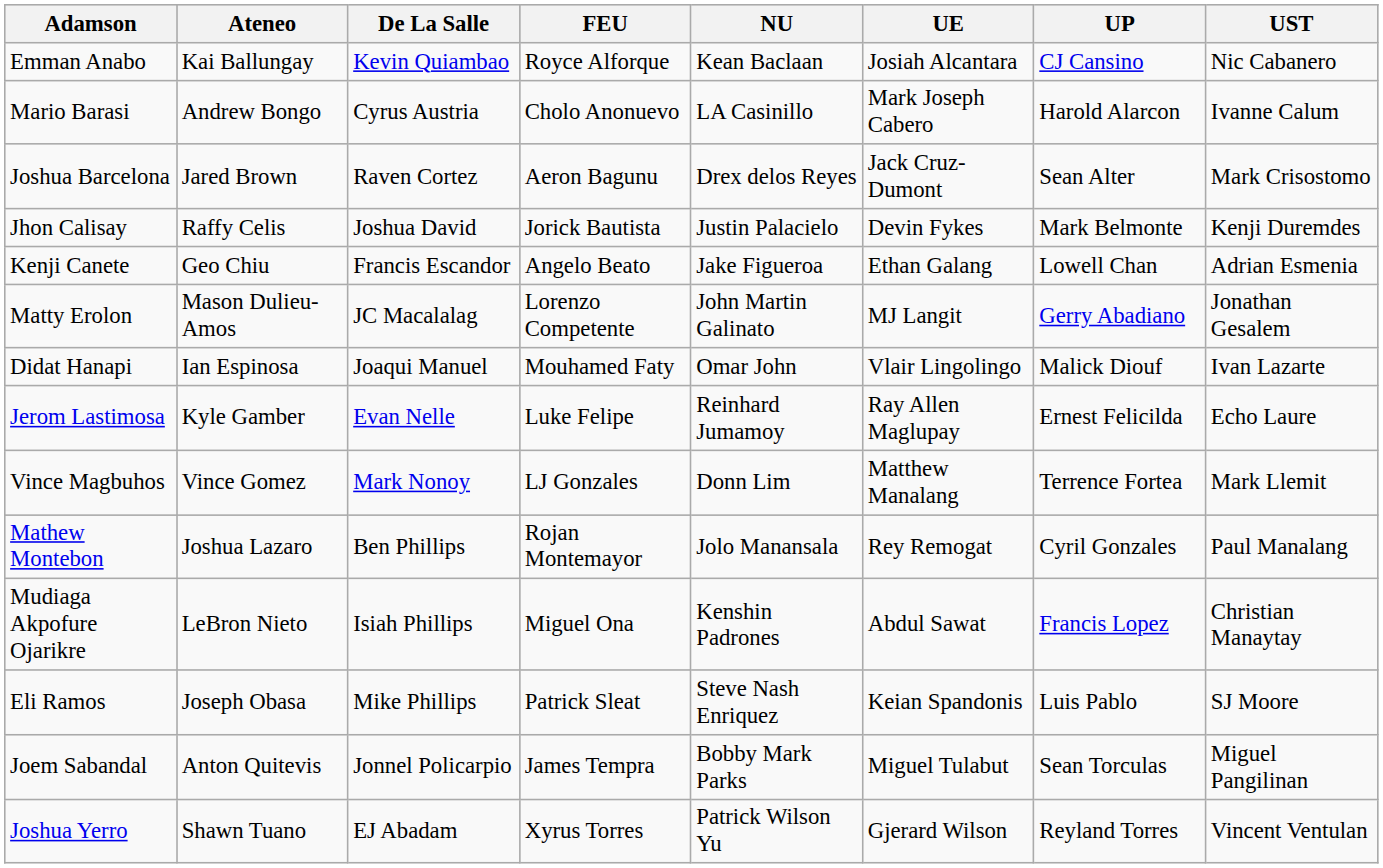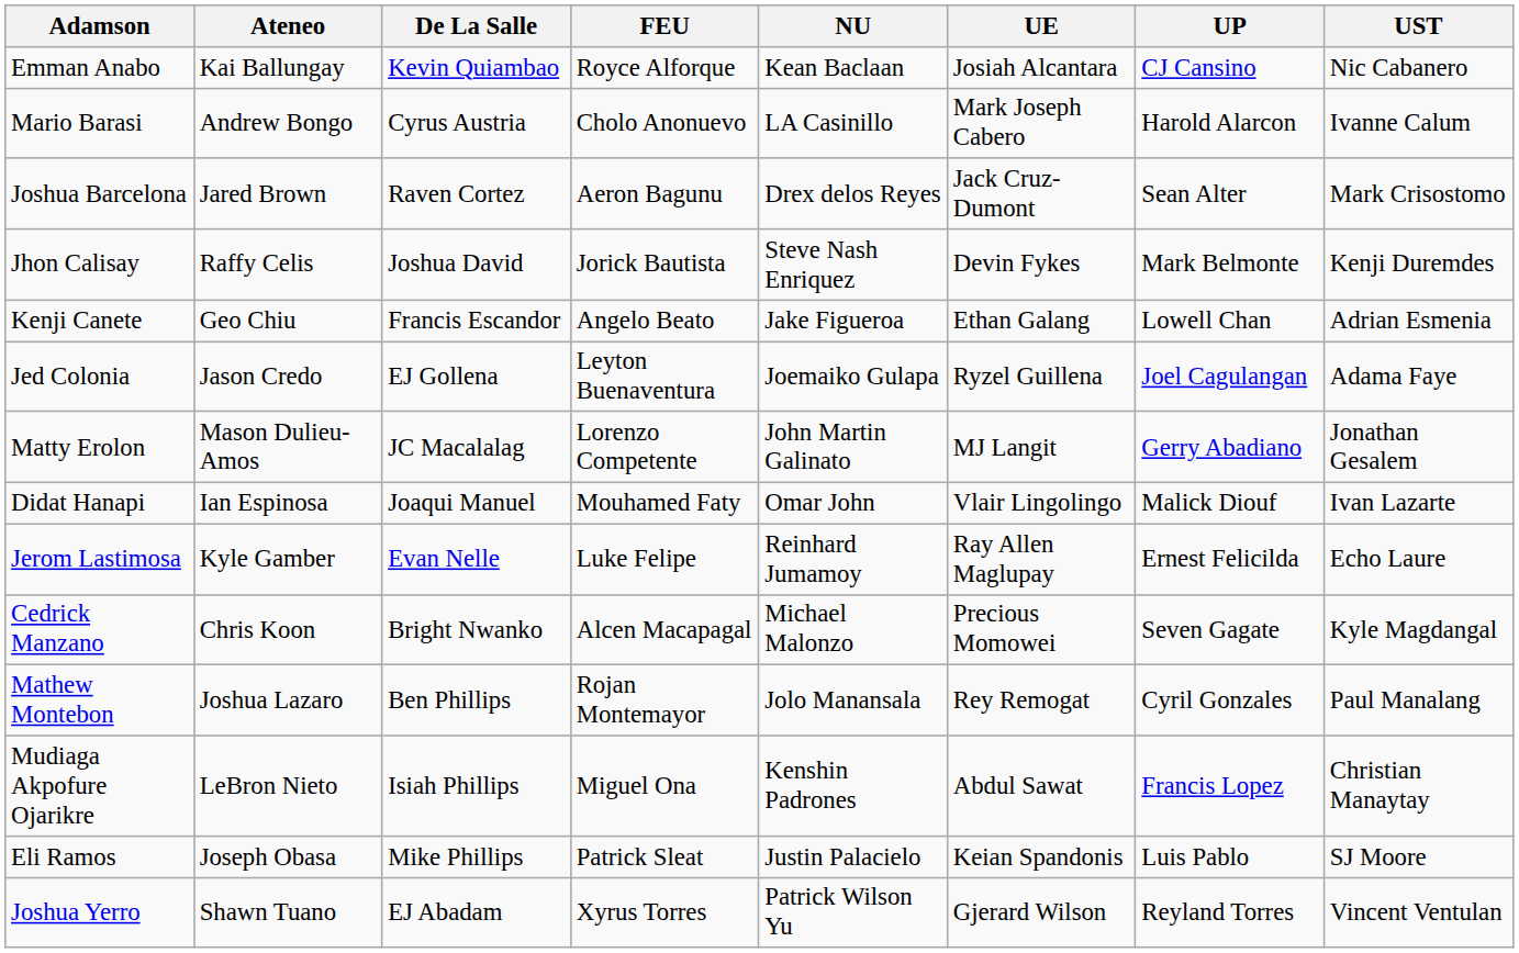 <table class="wikitable" style="font-size:90%;">
 <tr>
 <th width=12.5%>Adamson</th>
 <th width=12.5%>Ateneo</th>
 <th width=12.5%>De La Salle</th>
 <th width=12.5%>FEU</th>
 <th width=12.5%>NU</th>
 <th width=12.5%>UE</th>
 <th width=12.5%>UP</th>
 <th width=12.5%>UST</th>
 </tr>
 <tr>
 <td>Emman Anabo</td>
 <td>Kai Ballungay</td>
 <td><a href='#'>Kevin Quiambao</a></td>
 <td>Royce Alforque</td>
 <td>Kean Baclaan</td>
 <td>Josiah Alcantara</td>
 <td><a href='#'>CJ Cansino</a></td>
 <td>Nic Cabanero</td>
 </tr>
 <tr>
 <td>Mario Barasi</td>
 <td>Andrew Bongo</td>
 <td>Cyrus Austria</td>
 <td>Cholo Anonuevo</td>
 <td>LA Casinillo</td>
 <td>Mark Joseph Cabero</td>
 <td>Harold Alarcon</td>
 <td>Ivanne Calum</td>
 </tr>
 <tr>
 <td>Joshua Barcelona</td>
 <td>Jared Brown</td>
 <td>Raven Cortez</td>
 <td>Aeron Bagunu</td>
 <td>Drex delos Reyes</td>
 <td>Jack Cruz-Dumont</td>
 <td>Sean Alter</td>
 <td>Mark Crisostomo</td>
 </tr>
 <tr>
 <td>Jhon Calisay</td>
 <td>Raffy Celis</td>
 <td>Joshua David</td>
 <td>Jorick Bautista</td>
-<td>Justin Palacielo</td>
+<td>Steve Nash Enriquez</td>
 <td>Devin Fykes</td>
 <td>Mark Belmonte</td>
 <td>Kenji Duremdes</td>
 </tr>
 <tr>
 <td>Kenji Canete</td>
 <td>Geo Chiu</td>
 <td>Francis Escandor</td>
 <td>Angelo Beato</td>
 <td>Jake Figueroa</td>
 <td>Ethan Galang</td>
 <td>Lowell Chan</td>
 <td>Adrian Esmenia</td>
+</tr>
+<tr>
+<td>Jed Colonia</td>
+<td>Jason Credo</td>
+<td>EJ Gollena</td>
+<td>Leyton Buenaventura</td>
+<td>Joemaiko Gulapa</td>
+<td>Ryzel Guillena</td>
+<td><a href='#'>Joel Cagulangan</a></td>
+<td>Adama Faye</td>
 </tr>
 <tr>
 <td>Matty Erolon</td>
 <td>Mason Dulieu-Amos</td>
 <td>JC Macalalag</td>
 <td>Lorenzo Competente</td>
 <td>John Martin Galinato</td>
 <td>MJ Langit</td>
 <td><a href='#'>Gerry Abadiano</a></td>
 <td>Jonathan Gesalem</td>
 </tr>
 <tr>
 <td>Didat Hanapi</td>
 <td>Ian Espinosa</td>
 <td>Joaqui Manuel</td>
 <td>Mouhamed Faty</td>
 <td>Omar John</td>
 <td>Vlair Lingolingo</td>
 <td>Malick Diouf</td>
 <td>Ivan Lazarte</td>
 </tr>
 <tr>
 <td><a href='#'>Jerom Lastimosa</a></td>
 <td>Kyle Gamber</td>
 <td><a href='#'>Evan Nelle</a></td>
 <td>Luke Felipe</td>
 <td>Reinhard Jumamoy</td>
 <td>Ray Allen Maglupay</td>
 <td>Ernest Felicilda</td>
 <td>Echo Laure</td>
 </tr>
 <tr>
-<td>Vince Magbuhos</td>
-<td>Vince Gomez</td>
-<td><a href='#'>Mark Nonoy</a></td>
-<td>LJ Gonzales</td>
-<td>Donn Lim</td>
-<td>Matthew Manalang</td>
-<td>Terrence Fortea</td>
-<td>Mark Llemit</td>
+<td><a href='#'>Cedrick Manzano</a></td>
+<td>Chris Koon</td>
+<td>Bright Nwanko</td>
+<td>Alcen Macapagal</td>
+<td>Michael Malonzo</td>
+<td>Precious Momowei</td>
+<td>Seven Gagate</td>
+<td>Kyle Magdangal</td>
 </tr>
 <tr>
 <td><a href='#'>Mathew Montebon</a></td>
 <td>Joshua Lazaro</td>
 <td>Ben Phillips</td>
 <td>Rojan Montemayor</td>
 <td>Jolo Manansala</td>
 <td>Rey Remogat</td>
 <td>Cyril Gonzales</td>
 <td>Paul Manalang</td>
 </tr>
 <tr>
 <td>Mudiaga Akpofure Ojarikre</td>
 <td>LeBron Nieto</td>
 <td>Isiah Phillips</td>
 <td>Miguel Ona</td>
 <td>Kenshin Padrones</td>
 <td>Abdul Sawat</td>
 <td><a href='#'>Francis Lopez</a></td>
 <td>Christian Manaytay</td>
 </tr>
 <tr>
 <td>Eli Ramos</td>
 <td>Joseph Obasa</td>
 <td>Mike Phillips</td>
 <td>Patrick Sleat</td>
-<td>Steve Nash Enriquez</td>
+<td>Justin Palacielo</td>
 <td>Keian Spandonis</td>
 <td>Luis Pablo</td>
 <td>SJ Moore</td>
-</tr>
-<tr>
-<td>Joem Sabandal</td>
-<td>Anton Quitevis</td>
-<td>Jonnel Policarpio</td>
-<td>James Tempra</td>
-<td>Bobby Mark Parks</td>
-<td>Miguel Tulabut</td>
-<td>Sean Torculas</td>
-<td>Miguel Pangilinan</td>
 </tr>
 <tr>
 <td><a href='#'>Joshua Yerro</a></td>
 <td>Shawn Tuano</td>
 <td>EJ Abadam</td>
 <td>Xyrus Torres</td>
 <td>Patrick Wilson Yu</td>
 <td>Gjerard Wilson</td>
 <td>Reyland Torres</td>
 <td>Vincent Ventulan</td>
 </tr>
 </table>
